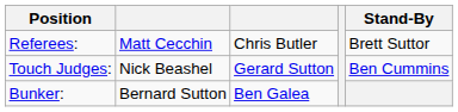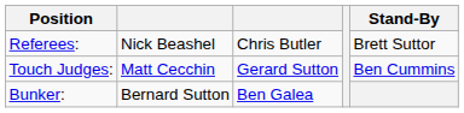 <table class="wikitable" style="font-size: 95%;">
 <tr>
 <th>Position</th>
 <th></th>
 <th></th>
 <th rowspan="4"></th>
 <th>Stand-By</th>
 </tr>
 <tr>
 <td class="table-rh" ><a href='#'>Referees</a>:</td>
-<td><a href='#'>Matt Cecchin</a></td>
+<td>Nick Beashel</td>
 <td>Chris Butler</td>
 <td>Brett Suttor</td>
 </tr>
 <tr>
 <td class="table-rh" ><a href='#'>Touch Judges</a>:</td>
-<td>Nick Beashel</td>
+<td><a href='#'>Matt Cecchin</a></td>
 <td><a href='#'>Gerard Sutton</a></td>
 <td><a href='#'>Ben Cummins</a></td>
 </tr>
 <tr>
 <td class="table-rh" ><a href='#'>Bunker</a>:</td>
 <td>Bernard Sutton</td>
 <td><a href='#'>Ben Galea</a></td>
 <th></th>
 </tr>
 </table>
